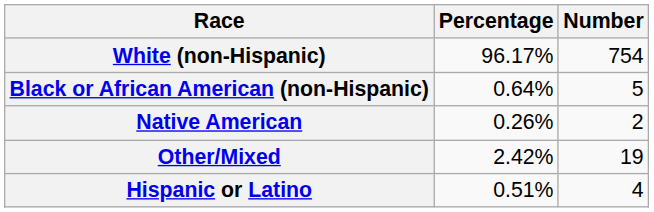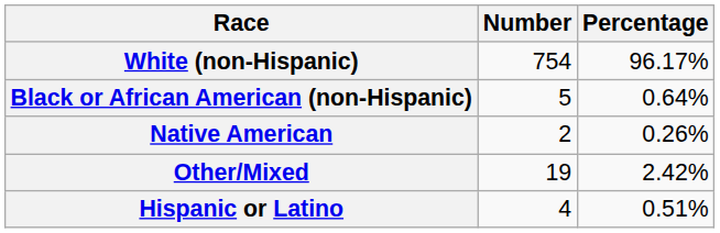 <table class="wikitable" style="text-align:right">
 <tr>
 <th scope="col">Race</th>
+<th scope="col">Number</th>
 <th scope="col">Percentage</th>
-<th scope="col">Number</th>
 </tr>
 <tr>
 <th scope="row"><a href='#'>White</a> (non-Hispanic)</th>
+<td>754</td>
 <td>96.17%</td>
-<td>754</td>
 </tr>
 <tr>
 <th scope="row"><a href='#'>Black or African American</a> (non-Hispanic)</th>
+<td>5</td>
 <td>0.64%</td>
-<td>5</td>
 </tr>
 <tr>
 <th scope="row"><a href='#'>Native American</a></th>
+<td>2</td>
 <td>0.26%</td>
-<td>2</td>
 </tr>
 <tr>
 <th scope="row"><a href='#'>Other/Mixed</a></th>
+<td>19</td>
 <td>2.42%</td>
-<td>19</td>
 </tr>
 <tr>
 <th scope="row"><a href='#'>Hispanic</a> or <a href='#'>Latino</a></th>
+<td>4</td>
 <td>0.51%</td>
-<td>4</td>
 </tr>
 </table>
